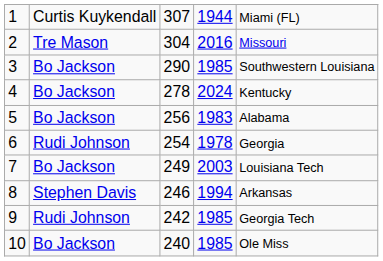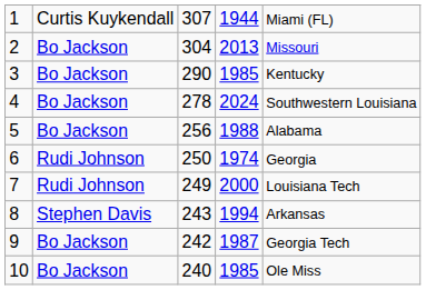 <table class="wikitable">
 <tr>
 </tr>
 <tr>
 <td>1</td>
 <td>Curtis Kuykendall</td>
 <td>307</td>
 <td><a href='#'>1944</a></td>
 <td style="font-size:80%;">Miami (FL)</td>
 </tr>
 <tr>
 <td>2</td>
-<td><a href='#'>Tre Mason</a></td>
+<td><a href='#'>Bo Jackson</a></td>
 <td>304</td>
-<td><a href='#'>2016</a></td>
+<td><a href='#'>2013</a></td>
 <td style="font-size:80%;"><a href='#'>Missouri</a></td>
 </tr>
 <tr>
 <td>3</td>
 <td><a href='#'>Bo Jackson</a></td>
 <td>290</td>
 <td><a href='#'>1985</a></td>
-<td style="font-size:80%;">Southwestern Louisiana</td>
+<td style="font-size:80%;">Kentucky</td>
 </tr>
 <tr>
 <td>4</td>
 <td><a href='#'>Bo Jackson</a></td>
 <td>278</td>
 <td><a href='#'>2024</a></td>
-<td style="font-size:80%;">Kentucky</td>
+<td style="font-size:80%;">Southwestern Louisiana</td>
 </tr>
 <tr>
 <td>5</td>
 <td><a href='#'>Bo Jackson</a></td>
 <td>256</td>
-<td><a href='#'>1983</a></td>
+<td><a href='#'>1988</a></td>
 <td style="font-size:80%;">Alabama</td>
 </tr>
 <tr>
 <td>6</td>
 <td><a href='#'>Rudi Johnson</a></td>
-<td>254</td>
-<td><a href='#'>1978</a></td>
+<td>250</td>
+<td><a href='#'>1974</a></td>
 <td style="font-size:80%;">Georgia</td>
 </tr>
 <tr>
 <td>7</td>
-<td><a href='#'>Bo Jackson</a></td>
+<td><a href='#'>Rudi Johnson</a></td>
 <td>249</td>
-<td><a href='#'>2003</a></td>
+<td><a href='#'>2000</a></td>
 <td style="font-size:80%;">Louisiana Tech</td>
 </tr>
 <tr>
 <td>8</td>
 <td><a href='#'>Stephen Davis</a></td>
-<td>246</td>
+<td>243</td>
 <td><a href='#'>1994</a></td>
 <td style="font-size:80%;">Arkansas</td>
 </tr>
 <tr>
 <td>9</td>
-<td><a href='#'>Rudi Johnson</a></td>
+<td><a href='#'>Bo Jackson</a></td>
 <td>242</td>
-<td><a href='#'>1985</a></td>
+<td><a href='#'>1987</a></td>
 <td style="font-size:80%;">Georgia Tech</td>
 </tr>
 <tr>
 <td>10</td>
 <td><a href='#'>Bo Jackson</a></td>
 <td>240</td>
 <td><a href='#'>1985</a></td>
 <td style="font-size:80%;">Ole Miss</td>
 </tr>
 </table>
